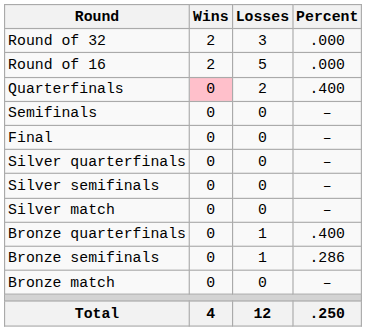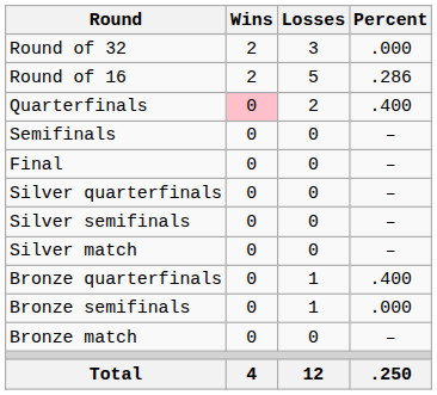 <table class=wikitable>
 <tr>
 <th>Round</th>
 <th>Wins</th>
 <th>Losses</th>
 <th>Percent</th>
 </tr>
 <tr align=center>
 <td align=left>Round of 32</td>
 <td>2</td>
 <td>3</td>
 <td>.000</td>
 </tr>
 <tr align=center>
 <td align=left>Round of 16</td>
 <td>2</td>
 <td>5</td>
-<td>.000</td>
+<td>.286</td>
 </tr>
 <tr align=center>
 <td align=left>Quarterfinals</td>
 <td style="background: pink;">0</td>
 <td>2</td>
 <td>.400</td>
 </tr>
 <tr align=center>
 <td align=left>Semifinals</td>
 <td>0</td>
 <td>0</td>
 <td>–</td>
 </tr>
 <tr align=center>
 <td align=left>Final</td>
 <td>0</td>
 <td>0</td>
 <td>–</td>
 </tr>
 <tr align=center>
 <td align=left>Silver quarterfinals</td>
 <td>0</td>
 <td>0</td>
 <td>–</td>
 </tr>
 <tr align=center>
 <td align=left>Silver semifinals</td>
 <td>0</td>
 <td>0</td>
 <td>–</td>
 </tr>
 <tr align=center>
 <td align=left>Silver match</td>
 <td>0</td>
 <td>0</td>
 <td>–</td>
 </tr>
 <tr align=center>
 <td align=left>Bronze quarterfinals</td>
 <td>0</td>
 <td>1</td>
 <td>.400</td>
 </tr>
 <tr align=center>
 <td align=left>Bronze semifinals</td>
 <td>0</td>
 <td>1</td>
-<td>.286</td>
+<td>.000</td>
 </tr>
 <tr align=center>
 <td align=left>Bronze match</td>
 <td>0</td>
 <td>0</td>
 <td>–</td>
 </tr>
 <tr>
 <td colspan=4 bgcolor=lightgray></td>
 </tr>
 <tr>
 <th>Total</th>
 <th>4</th>
 <th>12</th>
 <th>.250</th>
 </tr>
 </table>
